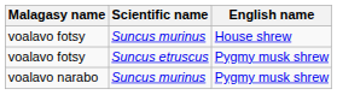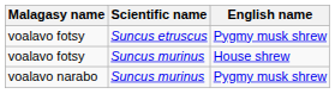 <table class="wikitable sortable">
 <tr>
 <th>Malagasy name</th>
 <th>Scientific name</th>
 <th>English name</th>
 </tr>
 <tr>
 <td>voalavo fotsy</td>
-<td><em><a href='#'>Suncus murinus</a></em></td>
-<td><a href='#'>House shrew</a></td>
+<td><em><a href='#'>Suncus etruscus</a></em></td>
+<td><a href='#'>Pygmy musk shrew</a></td>
 </tr>
 <tr>
 <td>voalavo fotsy</td>
-<td><em><a href='#'>Suncus etruscus</a></em></td>
-<td><a href='#'>Pygmy musk shrew</a></td>
+<td><em><a href='#'>Suncus murinus</a></em></td>
+<td><a href='#'>House shrew</a></td>
 </tr>
 <tr>
 <td>voalavo narabo</td>
 <td><em><a href='#'>Suncus murinus</a></em></td>
 <td><a href='#'>Pygmy musk shrew</a></td>
 </tr>
 </table>
